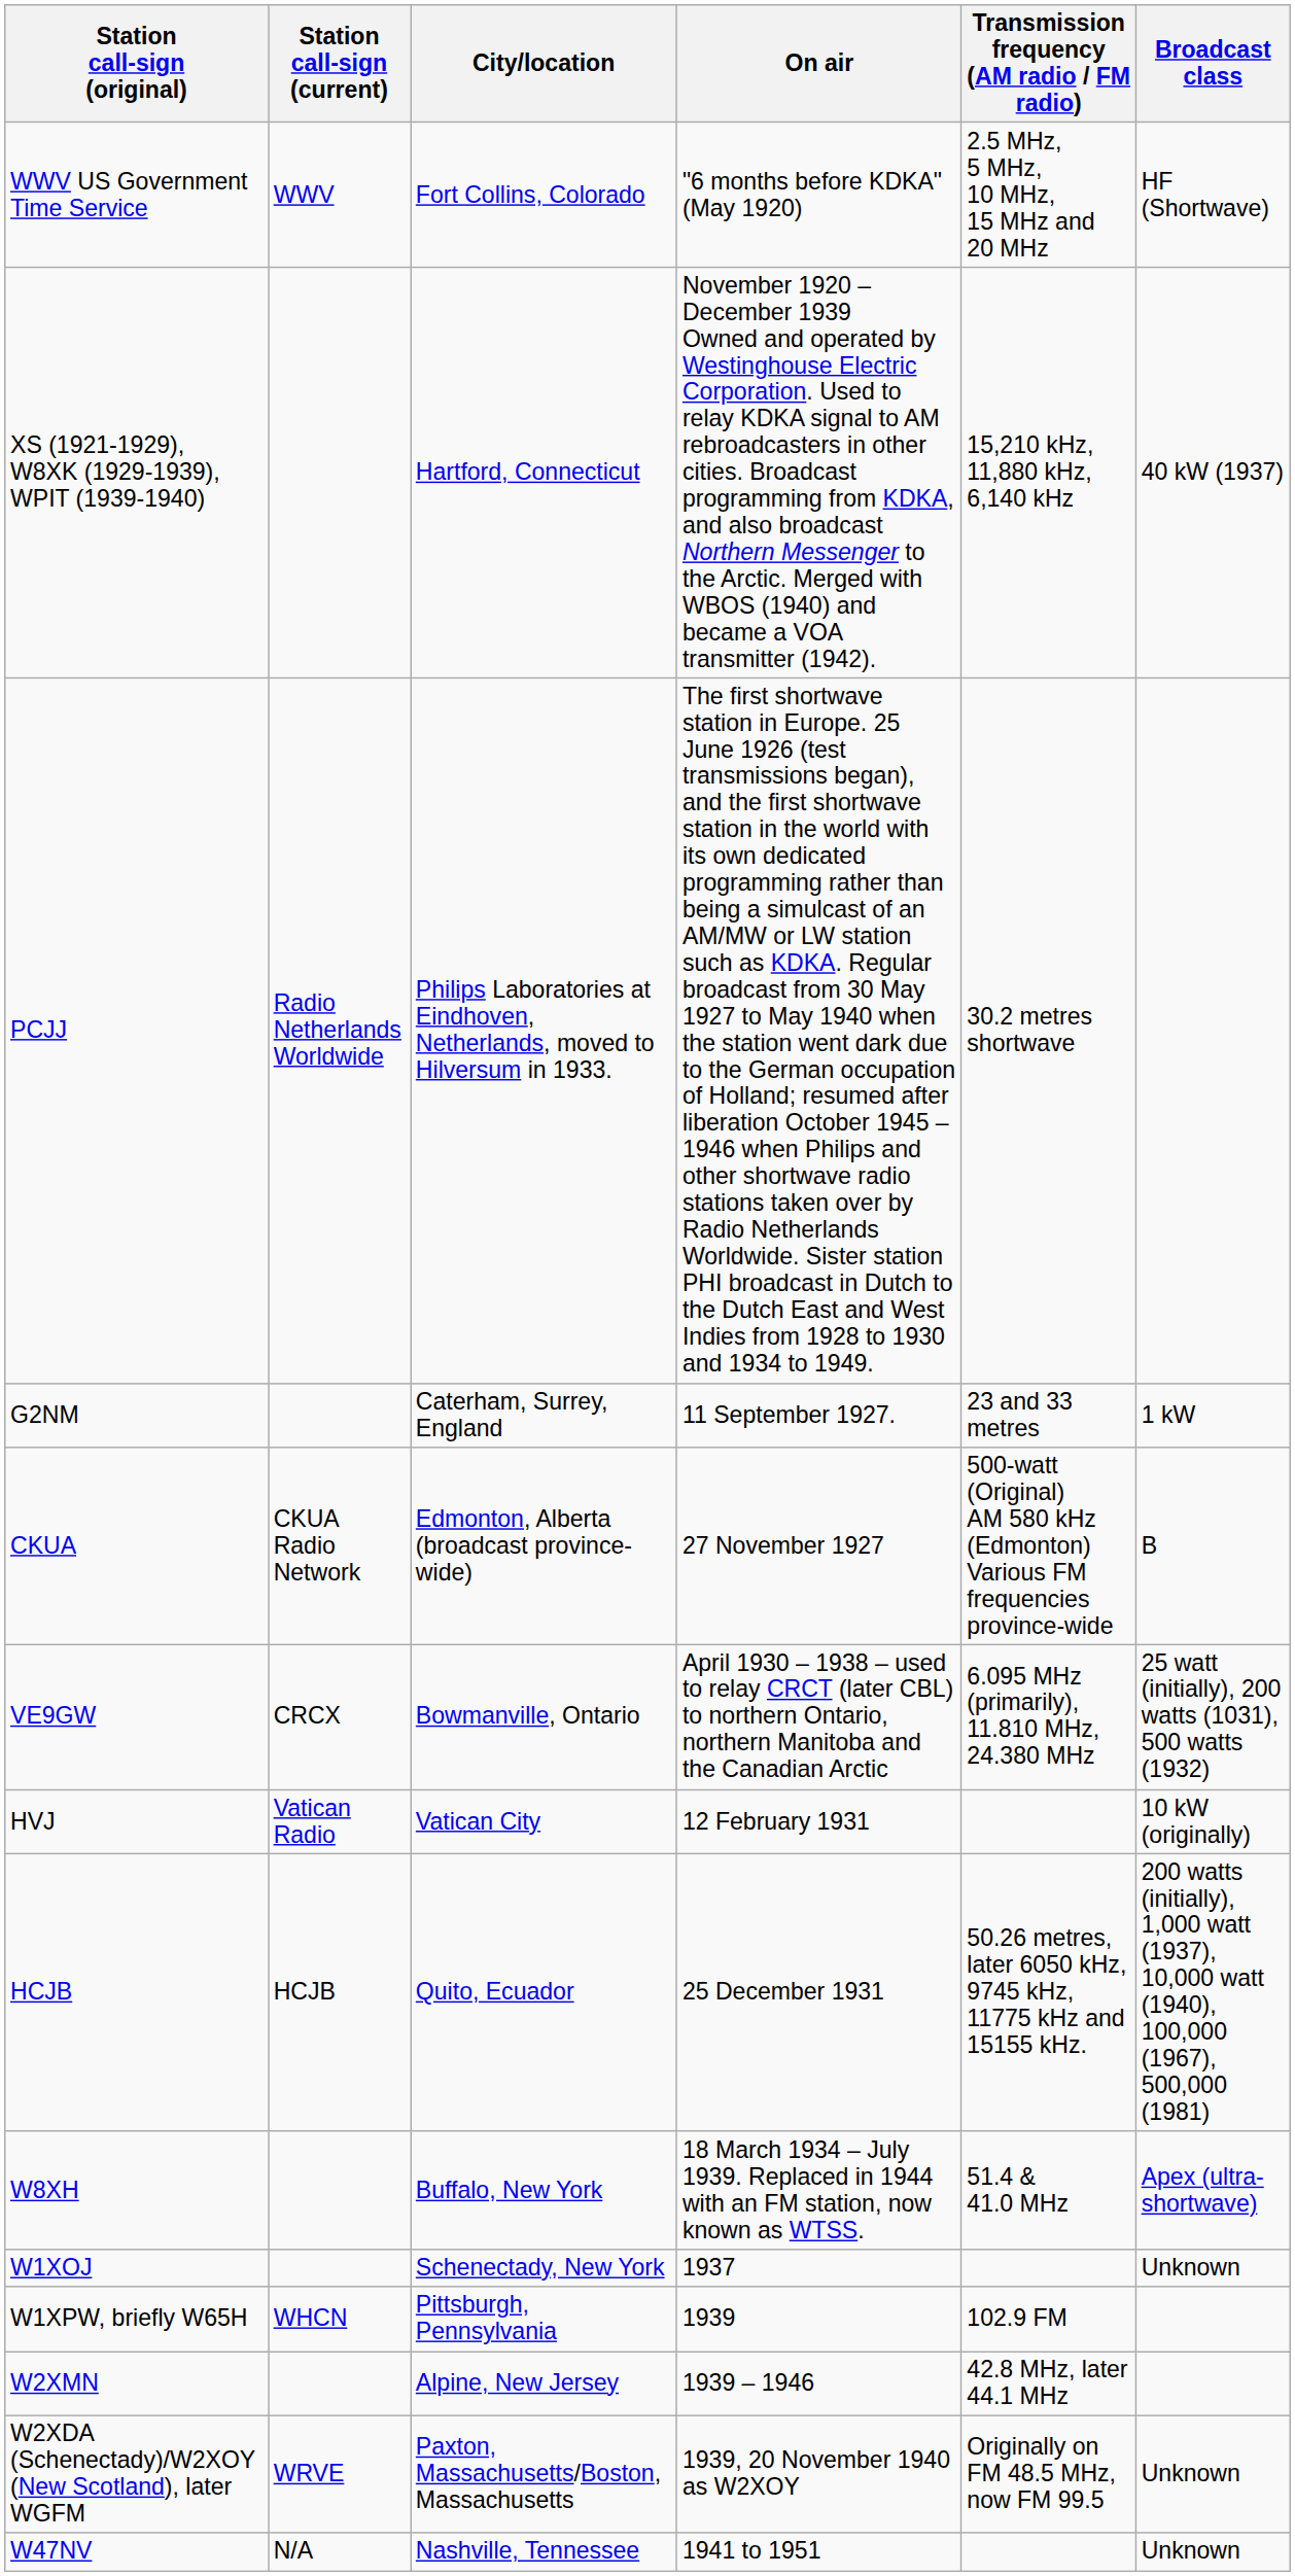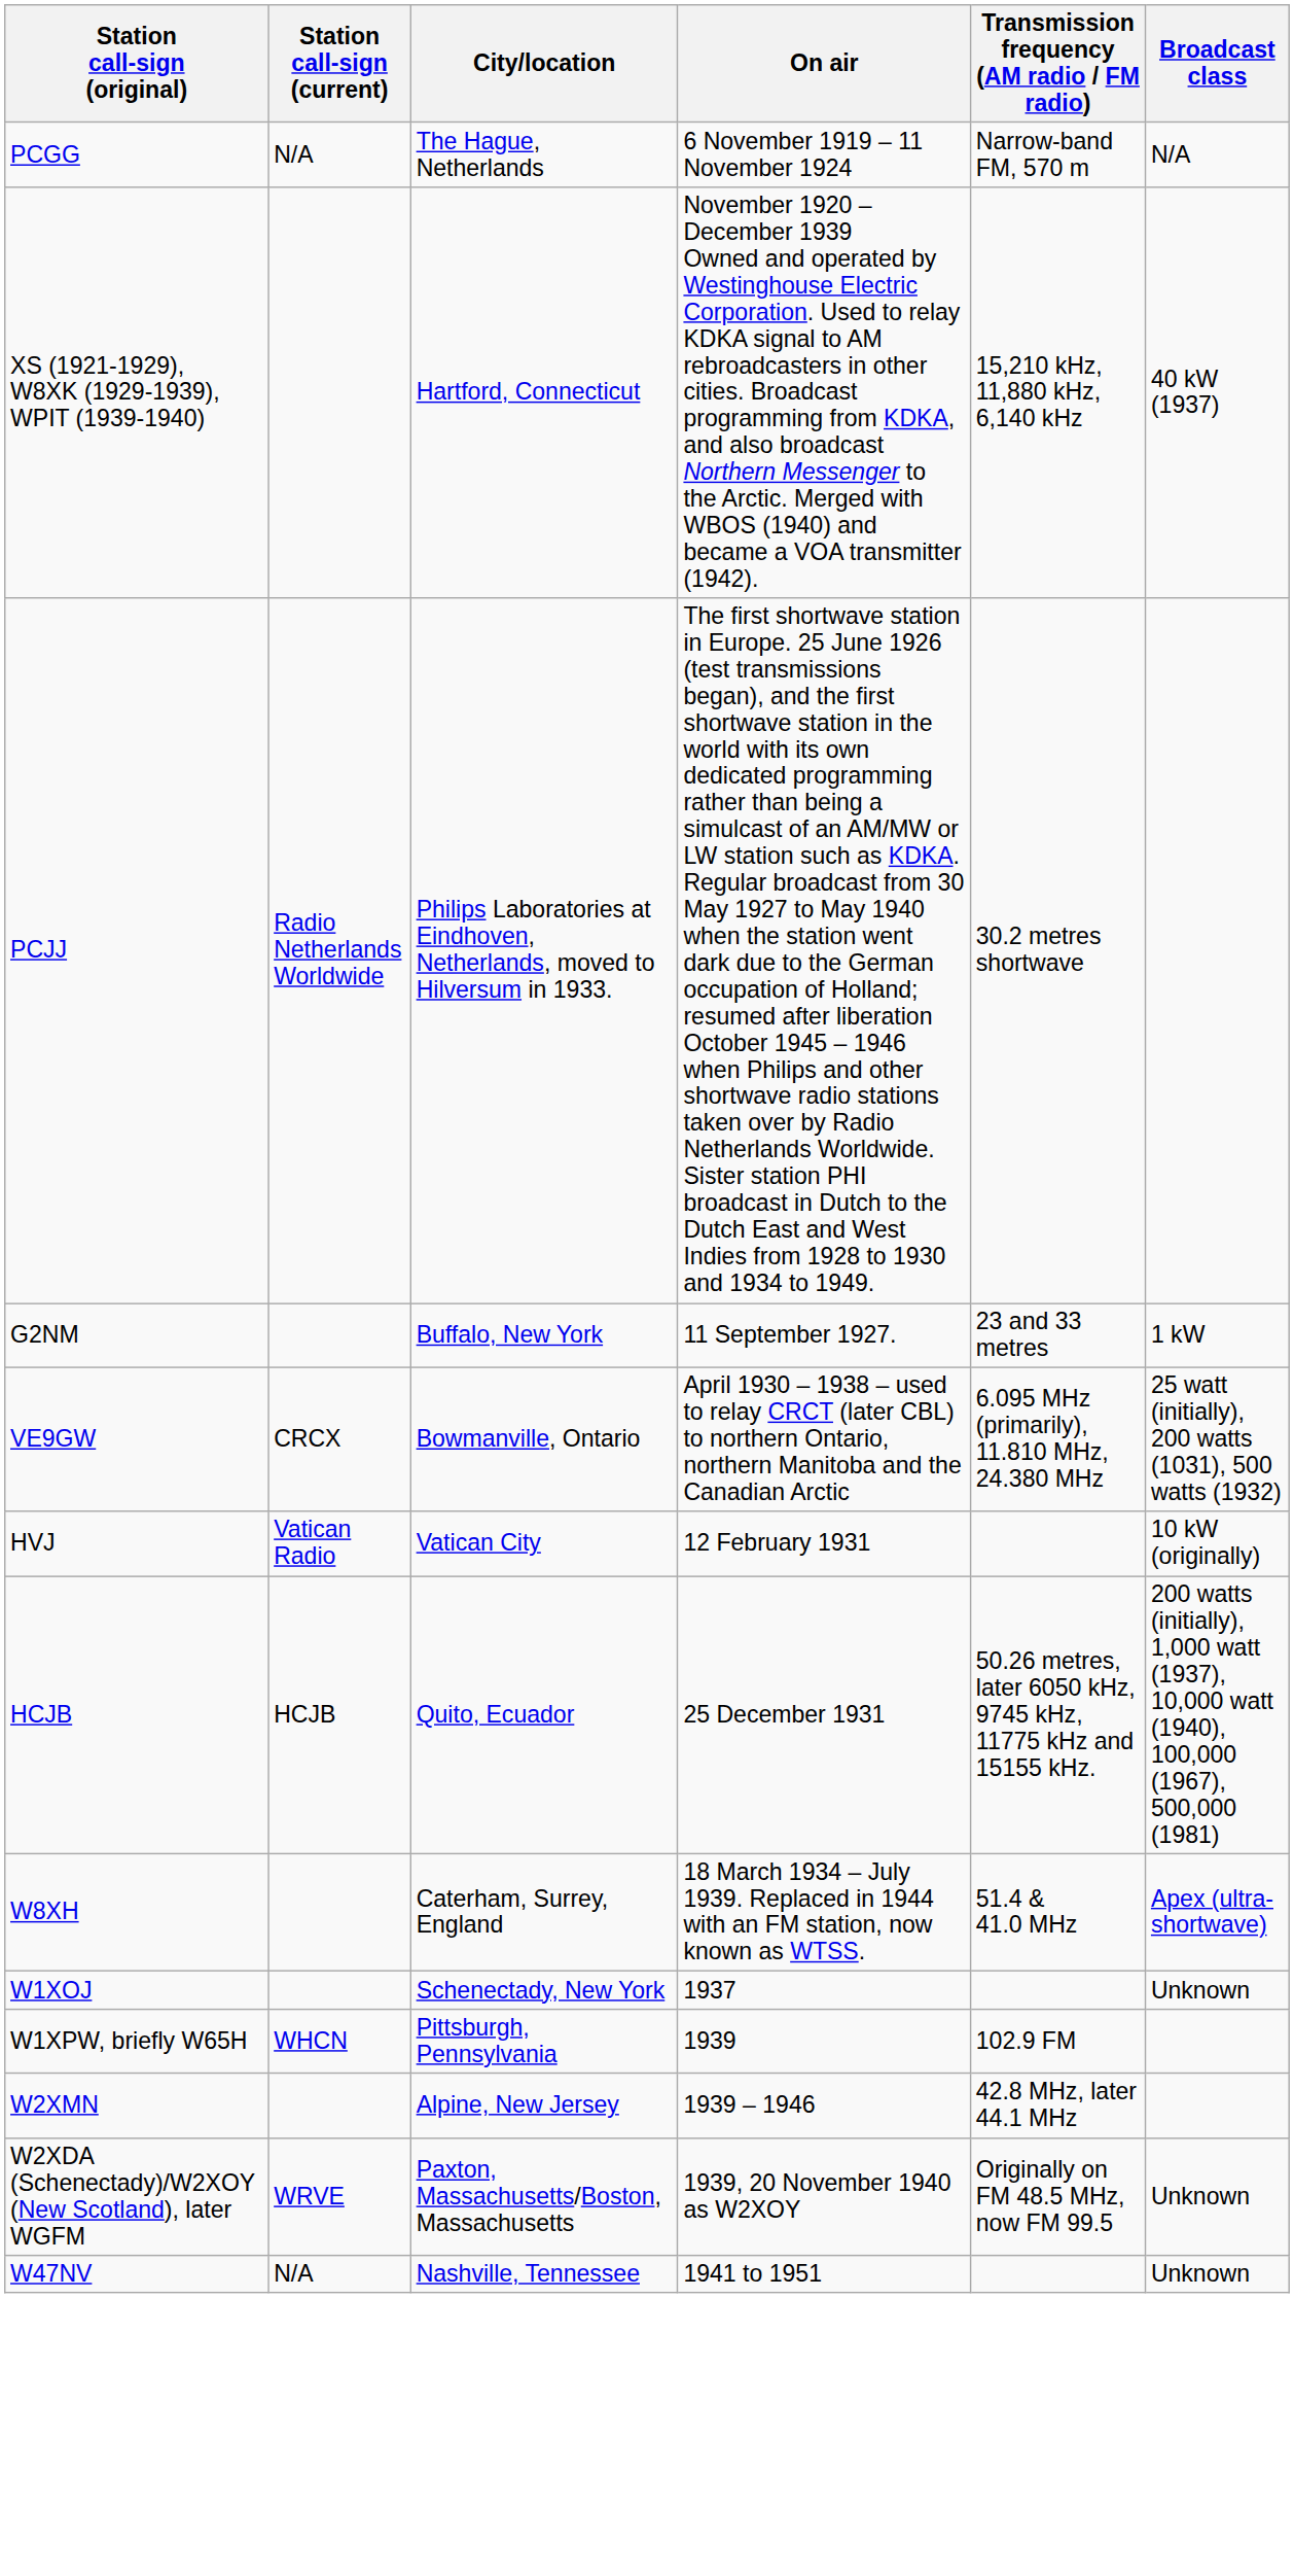 <table class="wikitable">
 <tr>
 <th>Station<br><a href='#'>call-sign</a><br>(original)</th>
 <th>Station<br><a href='#'>call-sign</a><br>(current)</th>
 <th>City/location</th>
 <th>On air</th>
 <th>Transmission frequency<br>(<a href='#'>AM radio</a> / <a href='#'>FM radio</a>)</th>
 <th><a href='#'>Broadcast class</a></th>
 </tr>
 <tr>
-<td><a href='#'>WWV</a> US Government <a href='#'>Time Service</a></td>
-<td><a href='#'>WWV</a></td>
-<td><a href='#'>Fort Collins, Colorado</a></td>
-<td>"6 months before KDKA" (May 1920)</td>
-<td>2.5 MHz, 5 MHz, 10 MHz, 15 MHz and 20 MHz</td>
-<td>HF (Shortwave)</td>
+<td><a href='#'>PCGG</a></td>
+<td>N/A</td>
+<td><a href='#'>The Hague</a>, Netherlands</td>
+<td>6 November 1919 – 11 November 1924</td>
+<td>Narrow-band FM, 570 m</td>
+<td>N/A</td>
 </tr>
 <tr>
 <td>XS (1921-1929),<br>W8XK (1929-1939),<br>WPIT (1939-1940)</td>
 <td></td>
 <td><a href='#'>Hartford, Connecticut</a></td>
 <td>November 1920 – December 1939<br>Owned and operated by <a href='#'>Westinghouse Electric Corporation</a>. Used to relay KDKA signal to AM rebroadcasters in other cities. Broadcast programming from <a href='#'>KDKA</a>, and also broadcast <em><a href='#'>Northern Messenger</a></em> to the Arctic. Merged with WBOS (1940) and became a VOA transmitter (1942).</td>
 <td>15,210 kHz, 11,880 kHz, 6,140 kHz</td>
 <td>40 kW (1937)</td>
 </tr>
 <tr>
 <td><a href='#'>PCJJ</a></td>
 <td><a href='#'>Radio Netherlands Worldwide</a></td>
 <td><a href='#'>Philips</a> Laboratories at <a href='#'>Eindhoven</a>, <a href='#'>Netherlands</a>, moved to <a href='#'>Hilversum</a> in 1933.</td>
 <td>The first shortwave station in Europe. 25 June 1926 (test transmissions began), and the first shortwave station in the world with its own dedicated programming rather than being a simulcast of an AM/MW or LW station such as <a href='#'>KDKA</a>. Regular broadcast from 30 May 1927 to May 1940 when the station went dark due to the German occupation of Holland; resumed after liberation October 1945 – 1946 when Philips and other shortwave radio stations taken over by Radio Netherlands Worldwide. Sister station PHI broadcast in Dutch to the Dutch East and West Indies from 1928 to 1930 and 1934 to 1949.</td>
 <td>30.2 metres shortwave</td>
 <td></td>
 </tr>
 <tr>
 <td>G2NM</td>
 <td></td>
-<td>Caterham, Surrey, England</td>
+<td><a href='#'>Buffalo, New York</a></td>
 <td>11 September 1927.</td>
 <td>23 and 33 metres</td>
 <td>1 kW</td>
-</tr>
-<tr>
-<td><a href='#'>CKUA</a></td>
-<td>CKUA Radio Network</td>
-<td><a href='#'>Edmonton</a>, Alberta<br>(broadcast province-wide)</td>
-<td>27 November 1927</td>
-<td>500-watt (Original)<br>AM 580 kHz (Edmonton)<br>Various FM frequencies province-wide</td>
-<td>B</td>
 </tr>
 <tr>
 <td><a href='#'>VE9GW</a></td>
 <td>CRCX</td>
 <td><a href='#'>Bowmanville</a>, Ontario</td>
 <td>April 1930 – 1938 – used to relay <a href='#'>CRCT</a> (later CBL) to northern Ontario, northern Manitoba and the Canadian Arctic</td>
 <td>6.095 MHz (primarily), 11.810 MHz, 24.380 MHz</td>
 <td>25 watt (initially), 200 watts (1031), 500 watts (1932)</td>
 </tr>
 <tr>
 <td>HVJ</td>
 <td><a href='#'>Vatican Radio</a></td>
 <td><a href='#'>Vatican City</a></td>
 <td>12 February 1931</td>
 <td></td>
 <td>10 kW (originally)</td>
 </tr>
 <tr>
 <td><a href='#'>HCJB</a></td>
 <td>HCJB</td>
 <td><a href='#'>Quito, Ecuador</a></td>
 <td>25 December 1931</td>
 <td>50.26 metres, later 6050 kHz, 9745 kHz, 11775 kHz and 15155 kHz.</td>
 <td>200 watts (initially), 1,000 watt (1937), 10,000 watt (1940), 100,000 (1967), 500,000 (1981)</td>
 </tr>
 <tr>
 <td><a href='#'>W8XH</a></td>
 <td></td>
-<td><a href='#'>Buffalo, New York</a></td>
+<td>Caterham, Surrey, England</td>
 <td>18 March 1934 – July 1939. Replaced in 1944 with an FM station, now known as <a href='#'>WTSS</a>.</td>
 <td>51.4 & 41.0 MHz</td>
 <td><a href='#'>Apex (ultra-shortwave)</a></td>
 </tr>
 <tr>
 <td><a href='#'>W1XOJ</a></td>
 <td></td>
 <td><a href='#'>Schenectady, New York</a></td>
 <td>1937</td>
 <td></td>
 <td>Unknown</td>
 </tr>
 <tr>
 <td>W1XPW, briefly W65H</td>
 <td><a href='#'>WHCN</a></td>
 <td><a href='#'>Pittsburgh, Pennsylvania</a></td>
 <td>1939</td>
 <td>102.9 FM</td>
 <td></td>
 </tr>
 <tr>
 <td><a href='#'>W2XMN</a></td>
 <td></td>
 <td><a href='#'>Alpine, New Jersey</a></td>
 <td>1939 – 1946</td>
 <td>42.8 MHz, later 44.1 MHz</td>
 <td></td>
 </tr>
 <tr>
 <td>W2XDA (Schenectady)/W2XOY (<a href='#'>New Scotland</a>), later WGFM</td>
 <td><a href='#'>WRVE</a></td>
 <td><a href='#'>Paxton, Massachusetts</a>/<a href='#'>Boston</a>, Massachusetts</td>
 <td>1939, 20 November 1940 as W2XOY</td>
 <td>Originally on FM 48.5 MHz, now FM 99.5</td>
 <td>Unknown</td>
 </tr>
 <tr>
 <td><a href='#'>W47NV</a></td>
 <td>N/A</td>
 <td><a href='#'>Nashville, Tennessee</a></td>
 <td>1941 to 1951</td>
 <td></td>
 <td>Unknown</td>
 </tr>
 </table>
